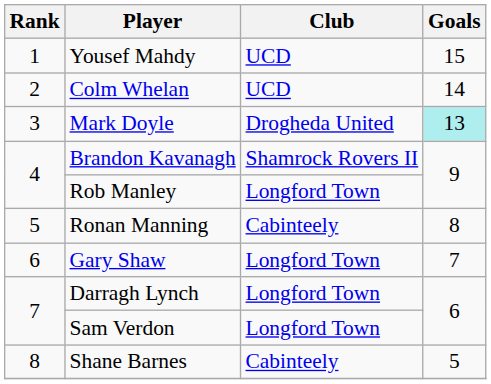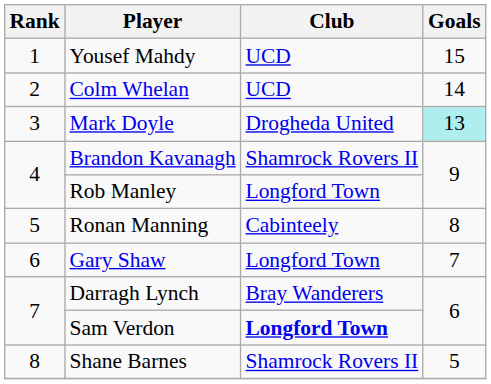 <table class="wikitable" style="text-align:center">
 <tr>
 <th>Rank</th>
 <th>Player</th>
 <th>Club</th>
 <th>Goals</th>
 </tr>
 <tr>
 <td rowspan=1>1</td>
 <td align="left"> Yousef Mahdy</td>
 <td align="left"><a href='#'>UCD</a></td>
 <td rowspan=1>15</td>
 </tr>
 <tr>
 <td rowspan=1>2</td>
 <td align="left"> <a href='#'>Colm Whelan</a></td>
 <td align="left"><a href='#'>UCD</a></td>
 <td rowspan=1>14</td>
 </tr>
 <tr>
 <td rowspan=1>3</td>
 <td align="left"> <a href='#'>Mark Doyle</a></td>
 <td align="left"><a href='#'>Drogheda United</a></td>
 <td style="background: paleturquoise;">13</td>
 </tr>
 <tr>
 <td rowspan=2>4</td>
 <td align="left"> <a href='#'>Brandon Kavanagh</a></td>
 <td align="left"><a href='#'>Shamrock Rovers II</a></td>
 <td rowspan=2>9</td>
 </tr>
 <tr>
 <td align="left"> Rob Manley</td>
 <td align="left"><a href='#'>Longford Town</a></td>
 </tr>
 <tr>
 <td rowspan=1>5</td>
 <td align="left"> Ronan Manning</td>
 <td align="left"><a href='#'>Cabinteely</a></td>
 <td rowspan=1>8</td>
 </tr>
 <tr>
 <td rowspan=1>6</td>
 <td align="left"> <a href='#'>Gary Shaw</a></td>
 <td align="left"><a href='#'>Longford Town</a></td>
 <td rowspan=1>7</td>
 </tr>
 <tr>
 <td rowspan=2>7</td>
 <td align="left"> Darragh Lynch</td>
-<td align="left"><a href='#'>Longford Town</a></td>
+<td align="left"><a href='#'>Bray Wanderers</a></td>
 <td rowspan=2>6</td>
 </tr>
 <tr>
 <td align="left"> Sam Verdon</td>
-<td align="left"><a href='#'>Longford Town</a></td>
+<td align="left"><strong><a href='#'>Longford Town</a></strong></td>
 </tr>
 <tr>
 <td rowspan=1>8</td>
 <td align="left"> Shane Barnes</td>
-<td align="left"><a href='#'>Cabinteely</a></td>
+<td align="left"><a href='#'>Shamrock Rovers II</a></td>
 <td rowspan=1>5</td>
 </tr>
 <tr>
 </tr>
 </table>
